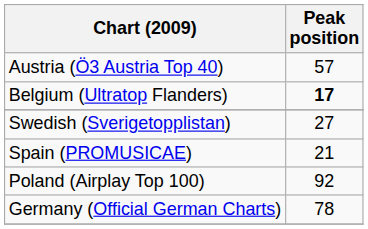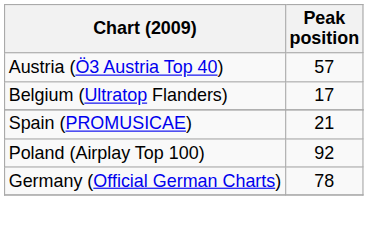 <table class="wikitable sortable">
 <tr>
 <th>Chart (2009)</th>
 <th>Peak<br>position</th>
 </tr>
 <tr>
 <td>Austria (<a href='#'>Ö3 Austria Top 40</a>)</td>
 <td align="center">57</td>
 </tr>
 <tr>
 <td>Belgium (<a href='#'>Ultratop</a> Flanders)</td>
-<td align="center"><strong>17</strong></td>
+<td align="center">17</td>
 </tr>
 <tr>
-</tr>
-<tr>
-<td>Swedish (<a href='#'>Sverigetopplistan</a>)</td>
-<td align="center">27</td>
 </tr>
 <tr>
 <td>Spain (<a href='#'>PROMUSICAE</a>)</td>
 <td align="center">21</td>
 </tr>
 <tr>
 <td>Poland (Airplay Top 100)</td>
 <td align="center">92</td>
 </tr>
 <tr>
 <td>Germany (<a href='#'>Official German Charts</a>)</td>
 <td align="center">78</td>
 </tr>
 <tr>
 </tr>
 </table>
